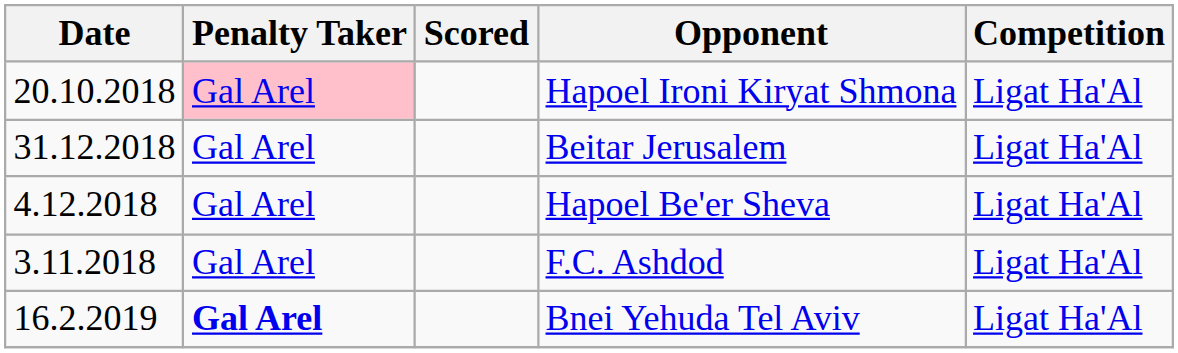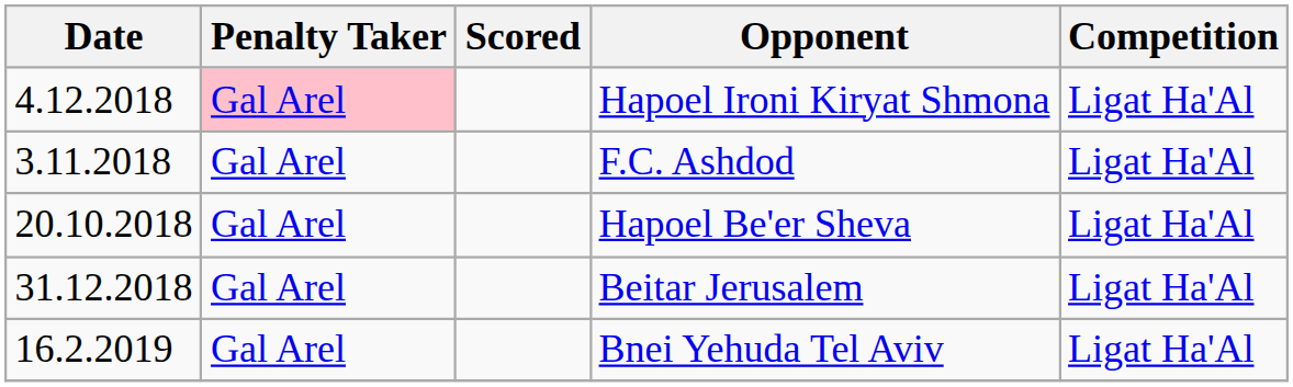 <table class="wikitable">
 <tr>
 <th>Date</th>
 <th>Penalty Taker</th>
 <th>Scored</th>
 <th>Opponent</th>
 <th>Competition</th>
 </tr>
 <tr>
-<td>20.10.2018</td>
+<td>4.12.2018</td>
 <td style="background: pink;"><a href='#'>Gal Arel</a></td>
 <td></td>
 <td><a href='#'>Hapoel Ironi Kiryat Shmona</a></td>
+<td><a href='#'>Ligat Ha'Al</a></td>
+</tr>
+<tr>
+<td>3.11.2018</td>
+<td><a href='#'>Gal Arel</a></td>
+<td></td>
+<td><a href='#'>F.C. Ashdod</a></td>
+<td><a href='#'>Ligat Ha'Al</a></td>
+</tr>
+<tr>
+<td>20.10.2018</td>
+<td><a href='#'>Gal Arel</a></td>
+<td></td>
+<td><a href='#'>Hapoel Be'er Sheva</a></td>
 <td><a href='#'>Ligat Ha'Al</a></td>
 </tr>
 <tr>
 <td>31.12.2018</td>
 <td><a href='#'>Gal Arel</a></td>
 <td></td>
 <td><a href='#'>Beitar Jerusalem</a></td>
 <td><a href='#'>Ligat Ha'Al</a></td>
 </tr>
 <tr>
-<td>4.12.2018</td>
+<td>16.2.2019</td>
 <td><a href='#'>Gal Arel</a></td>
-<td></td>
-<td><a href='#'>Hapoel Be'er Sheva</a></td>
-<td><a href='#'>Ligat Ha'Al</a></td>
-</tr>
-<tr>
-<td>3.11.2018</td>
-<td><a href='#'>Gal Arel</a></td>
-<td></td>
-<td><a href='#'>F.C. Ashdod</a></td>
-<td><a href='#'>Ligat Ha'Al</a></td>
-</tr>
-<tr>
-<td>16.2.2019</td>
-<td><strong><a href='#'>Gal Arel</a></strong></td>
 <td></td>
 <td><a href='#'>Bnei Yehuda Tel Aviv</a></td>
 <td><a href='#'>Ligat Ha'Al</a></td>
 </tr>
 <tr>
 </tr>
 </table>
